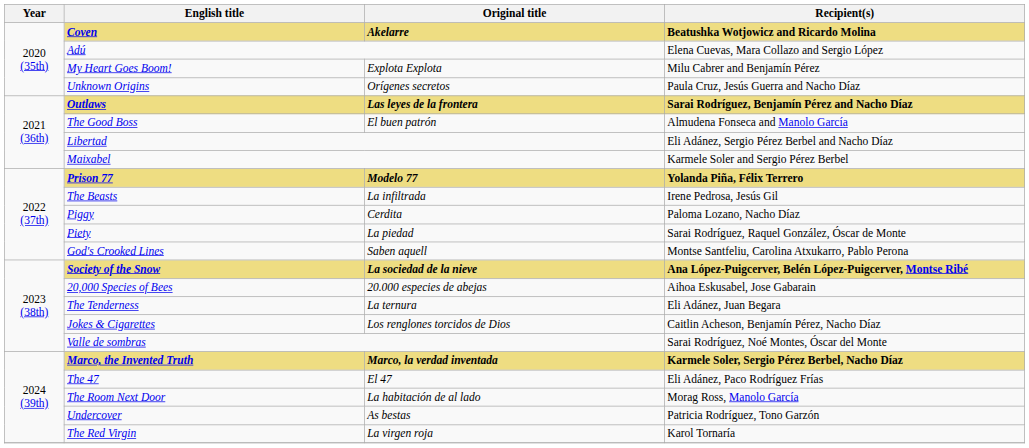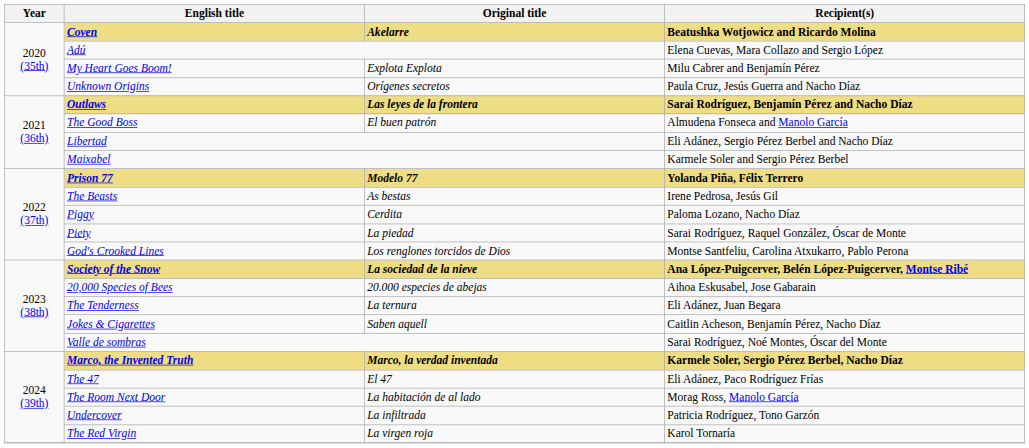 <table class="wikitable sortable" style="text-align:left;"style="width:95%">
 <tr>
 <th scope="col" style="width:5%;">Year</th>
 <th scope="col" style="width:25%;">English title</th>
 <th scope="col" style="width:25%;">Original title</th>
 <th scope="col" style="width:30%;">Recipient(s)</th>
 </tr>
 <tr>
 <td rowspan="4" style="text-align:center;">2020<br><a href='#'>(35th)</a><br></td>
 <td style="background:#eedd82;"><strong><em><a href='#'>Coven</a></em></strong></td>
 <td style="background:#eedd82;"><strong><em>Akelarre</em></strong></td>
 <td style="background:#eedd82;"><strong>Beatushka Wotjowicz and Ricardo Molina</strong></td>
 </tr>
 <tr>
 <td colspan="2"><em><a href='#'>Adú</a></em></td>
 <td>Elena Cuevas, Mara Collazo and Sergio López</td>
 </tr>
 <tr>
 <td><em><a href='#'>My Heart Goes Boom!</a></em></td>
 <td><em>Explota Explota</em></td>
 <td>Milu Cabrer and Benjamín Pérez</td>
 </tr>
 <tr>
 <td><em><a href='#'>Unknown Origins</a></em></td>
 <td><em>Orígenes secretos</em></td>
 <td>Paula Cruz, Jesús Guerra and Nacho Díaz</td>
 </tr>
 <tr>
 <td rowspan="4" style="text-align:center;">2021<br><a href='#'>(36th)</a><br></td>
 <td style="background:#eedd82;"><strong><em><a href='#'>Outlaws</a></em></strong></td>
 <td style="background:#eedd82;"><strong><em>Las leyes de la frontera</em></strong></td>
 <td style="background:#eedd82;"><strong>Sarai Rodríguez, Benjamín Pérez and Nacho Díaz</strong></td>
 </tr>
 <tr>
 <td><em><a href='#'>The Good Boss</a></em></td>
 <td><em>El buen patrón</em></td>
 <td>Almudena Fonseca and <a href='#'>Manolo García</a></td>
 </tr>
 <tr>
 <td colspan="2"><em><a href='#'>Libertad</a></em></td>
 <td>Eli Adánez, Sergio Pérez Berbel and Nacho Díaz</td>
 </tr>
 <tr>
 <td colspan="2"><em><a href='#'>Maixabel</a></em></td>
 <td>Karmele Soler and Sergio Pérez Berbel</td>
 </tr>
 <tr>
 <td rowspan="5" style="text-align:center;">2022<br><a href='#'>(37th)</a><br></td>
 <td style="background:#eedd82;"><strong><em><a href='#'>Prison 77</a></em></strong></td>
 <td style="background:#eedd82;"><strong><em>Modelo 77</em></strong></td>
 <td style="background:#eedd82;"><strong>Yolanda Piña, Félix Terrero</strong></td>
 </tr>
 <tr>
 <td><em><a href='#'>The Beasts</a></em></td>
-<td><em>La infiltrada</em></td>
+<td><em>As bestas</em></td>
 <td>Irene Pedrosa, Jesús Gil</td>
 </tr>
 <tr>
 <td><em><a href='#'>Piggy</a></em></td>
 <td><em>Cerdita</em></td>
 <td>Paloma Lozano, Nacho Díaz</td>
 </tr>
 <tr>
 <td><em><a href='#'>Piety</a></em></td>
 <td><em>La piedad</em></td>
 <td>Sarai Rodríguez, Raquel González, Óscar de Monte</td>
 </tr>
 <tr>
 <td><em><a href='#'>God's Crooked Lines</a></em></td>
-<td><em>Saben aquell</em></td>
+<td><em>Los renglones torcidos de Dios</em></td>
 <td>Montse Santfeliu, Carolina Atxukarro, Pablo Perona</td>
 </tr>
 <tr>
 <td rowspan="5" style="text-align:center;">2023<br><a href='#'>(38th)</a><br></td>
 <td style="background:#eedd82;"><strong><em><a href='#'>Society of the Snow</a></em></strong></td>
 <td style="background:#eedd82;"><strong><em>La sociedad de la nieve</em></strong></td>
 <td style="background:#eedd82;"><strong>Ana López-Puigcerver, Belén López-Puigcerver, <a href='#'>Montse Ribé</a></strong></td>
 </tr>
 <tr>
 <td><em><a href='#'>20,000 Species of Bees</a></em></td>
 <td><em>20.000 especies de abejas</em></td>
 <td>Aihoa Eskusabel, Jose Gabarain</td>
 </tr>
 <tr>
 <td><em><a href='#'>The Tenderness</a></em></td>
 <td><em>La ternura</em></td>
 <td>Eli Adánez, Juan Begara</td>
 </tr>
 <tr>
 <td><em><a href='#'>Jokes & Cigarettes</a></em></td>
-<td><em>Los renglones torcidos de Dios</em></td>
+<td><em>Saben aquell</em></td>
 <td>Caitlin Acheson, Benjamín Pérez, Nacho Díaz</td>
 </tr>
 <tr>
 <td colspan="2"><em><a href='#'>Valle de sombras</a></em></td>
 <td>Sarai Rodríguez, Noé Montes, Óscar del Monte</td>
 </tr>
 <tr>
 <td rowspan="5" style="text-align:center;">2024<br><a href='#'>(39th)</a><br></td>
 <td style="background:#eedd82;"><strong><em><a href='#'>Marco, the Invented Truth</a></em></strong></td>
 <td style="background:#eedd82;"><strong><em>Marco, la verdad inventada</em></strong></td>
 <td style="background:#eedd82;"><strong>Karmele Soler, Sergio Pérez Berbel, Nacho Díaz</strong></td>
 </tr>
 <tr>
 <td><em><a href='#'>The 47</a></em></td>
 <td><em>El 47</em></td>
 <td>Eli Adánez, Paco Rodríguez Frías</td>
 </tr>
 <tr>
 <td><em><a href='#'>The Room Next Door</a></em></td>
 <td><em>La habitación de al lado</em></td>
 <td>Morag Ross, <a href='#'>Manolo García</a></td>
 </tr>
 <tr>
 <td><em><a href='#'>Undercover</a></em></td>
-<td><em>As bestas</em></td>
+<td><em>La infiltrada</em></td>
 <td>Patricia Rodríguez, Tono Garzón</td>
 </tr>
 <tr>
 <td><em><a href='#'>The Red Virgin</a></em></td>
 <td><em>La virgen roja</em></td>
 <td>Karol Tornaría</td>
 </tr>
 <tr>
 </tr>
 </table>
